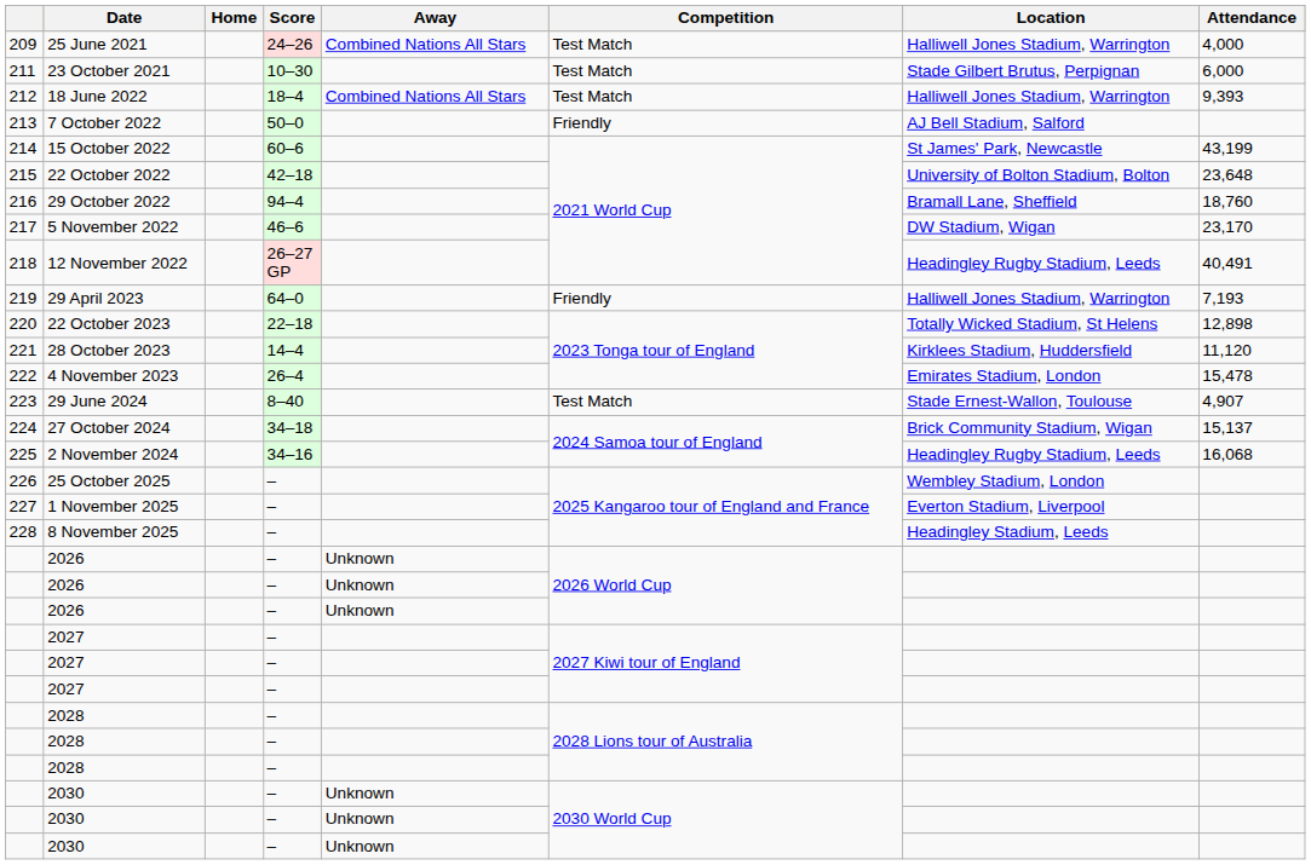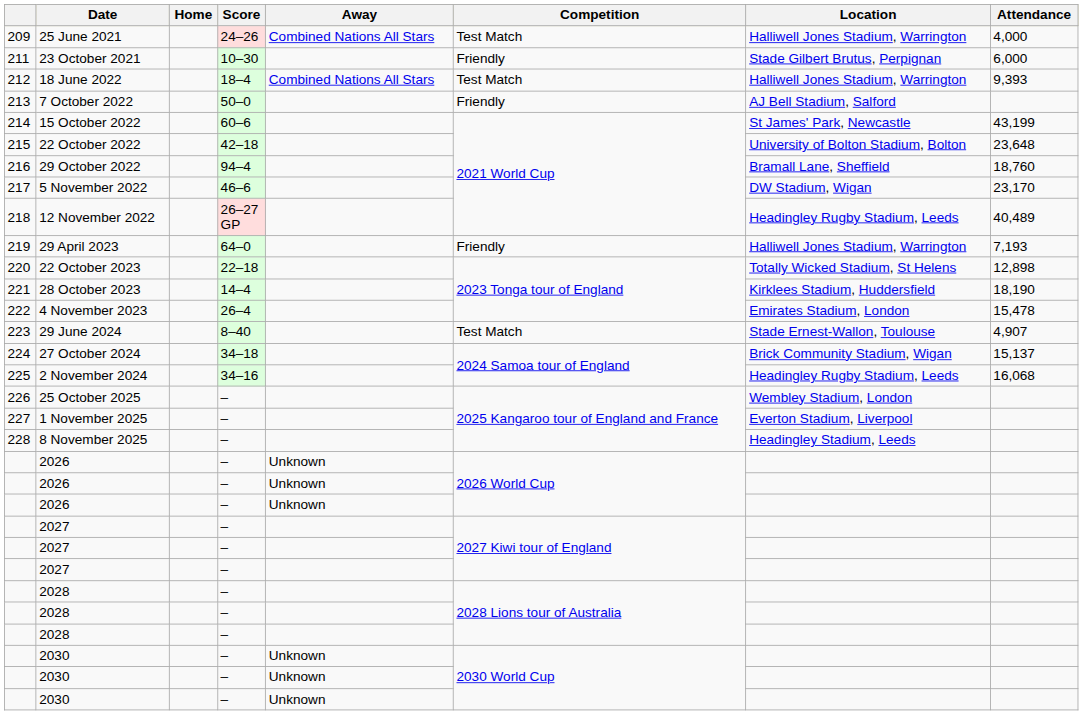 <table class="wikitable" width=100%>
 <tr bgcolor=#bdb76b>
 <th></th>
 <th>Date</th>
 <th>Home</th>
 <th>Score</th>
 <th>Away</th>
 <th>Competition</th>
 <th>Location</th>
 <th>Attendance</th>
 </tr>
 <tr>
 <td>209</td>
 <td>25 June 2021</td>
 <td><strong></strong></td>
 <td bgcolor=#FFDDDD>24–26</td>
 <td><a href='#'>Combined Nations All Stars</a></td>
 <td>Test Match</td>
 <td> <a href='#'>Halliwell Jones Stadium</a>, <a href='#'>Warrington</a></td>
 <td>4,000 </td>
 </tr>
 <tr>
 <td>211</td>
 <td>23 October 2021</td>
 <td></td>
 <td bgcolor=#DDFFDD>10–30</td>
 <td><strong></strong></td>
-<td>Test Match</td>
+<td>Friendly</td>
 <td> <a href='#'>Stade Gilbert Brutus</a>, <a href='#'>Perpignan</a></td>
 <td>6,000</td>
 </tr>
 <tr>
 <td>212</td>
 <td>18 June 2022</td>
 <td><strong></strong></td>
 <td bgcolor=#DDFFDD>18–4</td>
 <td><a href='#'>Combined Nations All Stars</a></td>
 <td>Test Match</td>
 <td> <a href='#'>Halliwell Jones Stadium</a>, <a href='#'>Warrington</a></td>
 <td>9,393</td>
 </tr>
 <tr>
 <td>213</td>
 <td>7 October 2022</td>
 <td><strong></strong></td>
 <td bgcolor=#DDFFDD>50–0</td>
 <td></td>
 <td>Friendly</td>
 <td> <a href='#'>AJ Bell Stadium</a>, <a href='#'>Salford</a></td>
 <td></td>
 </tr>
 <tr>
 <td>214</td>
 <td>15 October 2022</td>
 <td><strong></strong></td>
 <td bgcolor=#DDFFDD>60–6</td>
 <td></td>
 <td rowspan=5><a href='#'>2021 World Cup</a></td>
 <td> <a href='#'>St James' Park</a>, <a href='#'>Newcastle</a></td>
 <td>43,199</td>
 </tr>
 <tr>
 <td>215</td>
 <td>22 October 2022</td>
 <td><strong></strong></td>
 <td bgcolor=#DDFFDD>42–18</td>
 <td></td>
 <td> <a href='#'>University of Bolton Stadium</a>, <a href='#'>Bolton</a></td>
 <td>23,648</td>
 </tr>
 <tr>
 <td>216</td>
 <td>29 October 2022</td>
 <td><strong></strong></td>
 <td bgcolor=#DDFFDD>94–4</td>
 <td></td>
 <td> <a href='#'>Bramall Lane</a>, <a href='#'>Sheffield</a></td>
 <td>18,760</td>
 </tr>
 <tr>
 <td>217</td>
 <td>5 November 2022</td>
 <td><strong></strong></td>
 <td bgcolor=#DDFFDD>46–6</td>
 <td></td>
 <td> <a href='#'>DW Stadium</a>, <a href='#'>Wigan</a></td>
 <td>23,170</td>
 </tr>
 <tr>
 <td>218</td>
 <td>12 November 2022</td>
 <td><strong></strong></td>
 <td bgcolor=#FFDDDD>26–27<br>GP</td>
 <td></td>
 <td> <a href='#'>Headingley Rugby Stadium</a>, <a href='#'>Leeds</a></td>
-<td>40,491</td>
+<td>40,489</td>
 </tr>
 <tr>
 <td>219</td>
 <td>29 April 2023</td>
 <td><strong></strong></td>
 <td bgcolor=#DDFFDD>64–0</td>
 <td></td>
 <td>Friendly</td>
 <td> <a href='#'>Halliwell Jones Stadium</a>, <a href='#'>Warrington</a></td>
 <td>7,193</td>
 </tr>
 <tr>
 <td>220</td>
 <td>22 October 2023</td>
 <td><strong></strong></td>
 <td bgcolor=#DDFFDD>22–18</td>
 <td></td>
 <td rowspan="3"><a href='#'>2023 Tonga tour of England</a></td>
 <td> <a href='#'>Totally Wicked Stadium</a>, <a href='#'>St Helens</a></td>
 <td>12,898</td>
 </tr>
 <tr>
 <td>221</td>
 <td>28 October 2023</td>
 <td><strong></strong></td>
 <td bgcolor=#DDFFDD>14–4</td>
 <td></td>
 <td> <a href='#'>Kirklees Stadium</a>, <a href='#'>Huddersfield</a></td>
-<td>11,120</td>
+<td>18,190</td>
 </tr>
 <tr>
 <td>222</td>
 <td>4 November 2023</td>
 <td><strong></strong></td>
 <td bgcolor=#DDFFDD>26–4</td>
 <td></td>
 <td> <a href='#'>Emirates Stadium</a>, <a href='#'>London</a></td>
 <td>15,478</td>
 </tr>
 <tr>
 <td>223</td>
 <td>29 June 2024</td>
 <td></td>
 <td bgcolor=#DDFFDD>8–40</td>
 <td></td>
 <td>Test Match</td>
 <td> <a href='#'>Stade Ernest-Wallon</a>, <a href='#'>Toulouse</a></td>
 <td>4,907</td>
 </tr>
 <tr>
 <td>224</td>
 <td>27 October 2024</td>
 <td></td>
 <td bgcolor=#DDFFDD>34–18</td>
 <td></td>
 <td rowspan="2"><a href='#'>2024 Samoa tour of England</a></td>
 <td> <a href='#'>Brick Community Stadium</a>, <a href='#'>Wigan</a></td>
 <td>15,137</td>
 </tr>
 <tr>
 <td>225</td>
 <td>2 November 2024</td>
 <td></td>
 <td bgcolor=#DDFFDD>34–16</td>
 <td></td>
 <td> <a href='#'>Headingley Rugby Stadium</a>, <a href='#'>Leeds</a></td>
 <td>16,068</td>
 </tr>
 <tr>
 <td>226</td>
 <td>25 October 2025</td>
 <td></td>
 <td>–</td>
 <td></td>
 <td rowspan="3"><a href='#'>2025 Kangaroo tour of England and France</a></td>
 <td> <a href='#'>Wembley Stadium</a>, <a href='#'>London</a></td>
 <td></td>
 </tr>
 <tr>
 <td>227</td>
 <td>1 November 2025</td>
 <td></td>
 <td>–</td>
 <td></td>
 <td> <a href='#'>Everton Stadium</a>, <a href='#'>Liverpool</a></td>
 <td></td>
 </tr>
 <tr>
 <td>228</td>
 <td>8 November 2025</td>
 <td></td>
 <td>–</td>
 <td></td>
 <td> <a href='#'>Headingley Stadium</a>, <a href='#'>Leeds</a></td>
 <td></td>
 </tr>
 <tr>
 <td></td>
 <td>2026</td>
 <td></td>
 <td>–</td>
 <td>Unknown</td>
 <td rowspan="3"><a href='#'>2026 World Cup</a></td>
 <td></td>
 <td></td>
 </tr>
 <tr>
 <td></td>
 <td>2026</td>
 <td></td>
 <td>–</td>
 <td>Unknown</td>
 <td></td>
 <td></td>
 </tr>
 <tr>
 <td></td>
 <td>2026</td>
 <td></td>
 <td>–</td>
 <td>Unknown</td>
 <td></td>
 <td></td>
 </tr>
 <tr>
 <td></td>
 <td>2027</td>
 <td></td>
 <td>–</td>
 <td></td>
 <td rowspan="3"><a href='#'>2027 Kiwi tour of England</a></td>
 <td></td>
 <td></td>
 </tr>
 <tr>
 <td></td>
 <td>2027</td>
 <td></td>
 <td>–</td>
 <td></td>
 <td></td>
 <td></td>
 </tr>
 <tr>
 <td></td>
 <td>2027</td>
 <td></td>
 <td>–</td>
 <td></td>
 <td></td>
 <td></td>
 </tr>
 <tr>
 <td></td>
 <td>2028</td>
 <td></td>
 <td>–</td>
 <td></td>
 <td rowspan="3"><a href='#'>2028 Lions tour of Australia</a></td>
 <td></td>
 <td></td>
 </tr>
 <tr>
 <td></td>
 <td>2028</td>
 <td></td>
 <td>–</td>
 <td></td>
 <td></td>
 <td></td>
 </tr>
 <tr>
 <td></td>
 <td>2028</td>
 <td></td>
 <td>–</td>
 <td></td>
 <td></td>
 <td></td>
 </tr>
 <tr>
 <td></td>
 <td>2030</td>
 <td></td>
 <td>–</td>
 <td>Unknown</td>
 <td rowspan="3"><a href='#'>2030 World Cup</a></td>
 <td></td>
 <td></td>
 </tr>
 <tr>
 <td></td>
 <td>2030</td>
 <td></td>
 <td>–</td>
 <td>Unknown</td>
 <td></td>
 <td></td>
 </tr>
 <tr>
 <td></td>
 <td>2030</td>
 <td></td>
 <td>–</td>
 <td>Unknown</td>
 <td></td>
 <td></td>
 </tr>
 </table>
